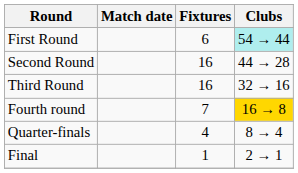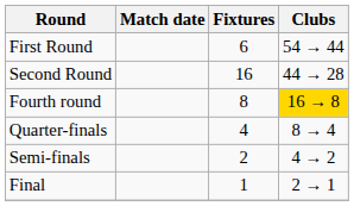 <table class="wikitable" style="text-align: center">
 <tr>
 <th>Round</th>
 <th>Match date</th>
 <th>Fixtures</th>
 <th>Clubs</th>
 </tr>
 <tr>
 <td align=left>First Round</td>
 <td align=left></td>
 <td>6</td>
-<td style="background: paleturquoise;">54 → 44</td>
+<td>54 → 44</td>
 </tr>
 <tr>
 <td align=left>Second Round</td>
 <td align=left></td>
 <td>16</td>
 <td>44 → 28</td>
 </tr>
 <tr>
-<td align=left>Third Round</td>
-<td align=left></td>
-<td>16</td>
-<td>32 → 16</td>
-</tr>
-<tr>
 <td align=left>Fourth round</td>
 <td align=left></td>
-<td>7</td>
+<td>8</td>
 <td style="background: gold;">16 → 8</td>
 </tr>
 <tr>
 <td align=left>Quarter-finals</td>
 <td align=left></td>
 <td>4</td>
 <td>8 → 4</td>
+</tr>
+<tr>
+<td align=left>Semi-finals</td>
+<td align=left></td>
+<td>2</td>
+<td>4 → 2</td>
 </tr>
 <tr>
 <td align=left>Final</td>
 <td align=left></td>
 <td>1</td>
 <td>2 → 1</td>
 </tr>
 <tr>
 </tr>
 </table>
